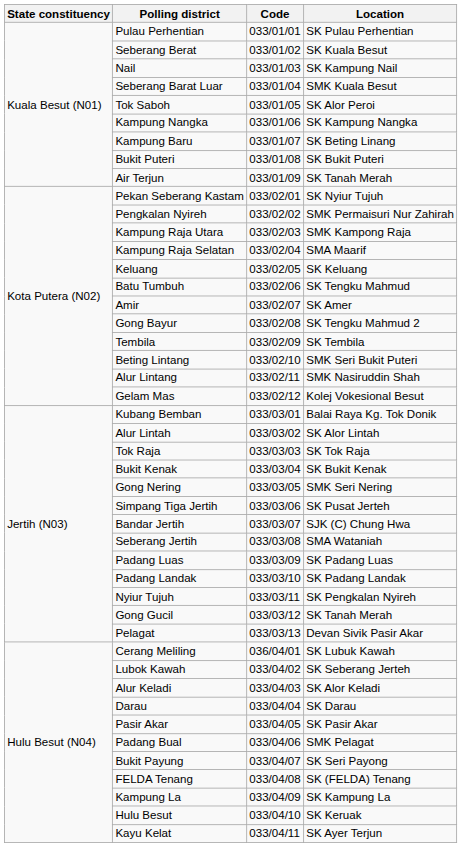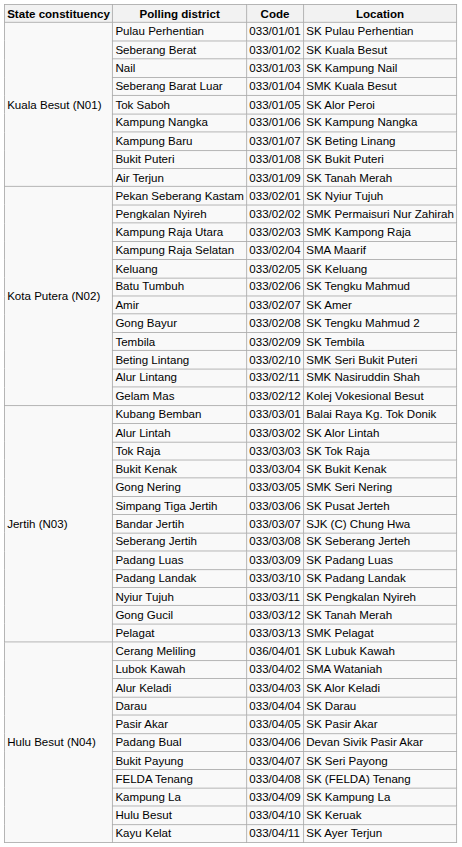 <table class="wikitable sortable mw-collapsible" style="white-space:nowrap;font-size:85%">
 <tr>
 <th>State constituency</th>
 <th>Polling district</th>
 <th>Code</th>
 <th>Location</th>
 </tr>
 <tr>
 <td rowspan="9">Kuala Besut (N01)</td>
 <td>Pulau Perhentian</td>
 <td>033/01/01</td>
 <td>SK Pulau Perhentian</td>
 </tr>
 <tr>
 <td>Seberang Berat</td>
 <td>033/01/02</td>
 <td>SK Kuala Besut</td>
 </tr>
 <tr>
 <td>Nail</td>
 <td>033/01/03</td>
 <td>SK Kampung Nail</td>
 </tr>
 <tr>
 <td>Seberang Barat Luar</td>
 <td>033/01/04</td>
 <td>SMK Kuala Besut</td>
 </tr>
 <tr>
 <td>Tok Saboh</td>
 <td>033/01/05</td>
 <td>SK Alor Peroi</td>
 </tr>
 <tr>
 <td>Kampung Nangka</td>
 <td>033/01/06</td>
 <td>SK Kampung Nangka</td>
 </tr>
 <tr>
 <td>Kampung Baru</td>
 <td>033/01/07</td>
 <td>SK Beting Linang</td>
 </tr>
 <tr>
 <td>Bukit Puteri</td>
 <td>033/01/08</td>
 <td>SK Bukit Puteri</td>
 </tr>
 <tr>
 <td>Air Terjun</td>
 <td>033/01/09</td>
 <td>SK Tanah Merah</td>
 </tr>
 <tr>
 <td rowspan="12">Kota Putera (N02)</td>
 <td>Pekan Seberang Kastam</td>
 <td>033/02/01</td>
 <td>SK Nyiur Tujuh</td>
 </tr>
 <tr>
 <td>Pengkalan Nyireh</td>
 <td>033/02/02</td>
 <td>SMK Permaisuri Nur Zahirah</td>
 </tr>
 <tr>
 <td>Kampung Raja Utara</td>
 <td>033/02/03</td>
 <td>SMK Kampong Raja</td>
 </tr>
 <tr>
 <td>Kampung Raja Selatan</td>
 <td>033/02/04</td>
 <td>SMA Maarif</td>
 </tr>
 <tr>
 <td>Keluang</td>
 <td>033/02/05</td>
 <td>SK Keluang</td>
 </tr>
 <tr>
 <td>Batu Tumbuh</td>
 <td>033/02/06</td>
 <td>SK Tengku Mahmud</td>
 </tr>
 <tr>
 <td>Amir</td>
 <td>033/02/07</td>
 <td>SK Amer</td>
 </tr>
 <tr>
 <td>Gong Bayur</td>
 <td>033/02/08</td>
 <td>SK Tengku Mahmud 2</td>
 </tr>
 <tr>
 <td>Tembila</td>
 <td>033/02/09</td>
 <td>SK Tembila</td>
 </tr>
 <tr>
 <td>Beting Lintang</td>
 <td>033/02/10</td>
 <td>SMK Seri Bukit Puteri</td>
 </tr>
 <tr>
 <td>Alur Lintang</td>
 <td>033/02/11</td>
 <td>SMK Nasiruddin Shah</td>
 </tr>
 <tr>
 <td>Gelam Mas</td>
 <td>033/02/12</td>
 <td>Kolej Vokesional Besut</td>
 </tr>
 <tr>
 <td rowspan="13">Jertih (N03)</td>
 <td>Kubang Bemban</td>
 <td>033/03/01</td>
 <td>Balai Raya Kg. Tok Donik</td>
 </tr>
 <tr>
 <td>Alur Lintah</td>
 <td>033/03/02</td>
 <td>SK Alor Lintah</td>
 </tr>
 <tr>
 <td>Tok Raja</td>
 <td>033/03/03</td>
 <td>SK Tok Raja</td>
 </tr>
 <tr>
 <td>Bukit Kenak</td>
 <td>033/03/04</td>
 <td>SK Bukit Kenak</td>
 </tr>
 <tr>
 <td>Gong Nering</td>
 <td>033/03/05</td>
 <td>SMK Seri Nering</td>
 </tr>
 <tr>
 <td>Simpang Tiga Jertih</td>
 <td>033/03/06</td>
 <td>SK Pusat Jerteh</td>
 </tr>
 <tr>
 <td>Bandar Jertih</td>
 <td>033/03/07</td>
 <td>SJK (C) Chung Hwa</td>
 </tr>
 <tr>
 <td>Seberang Jertih</td>
 <td>033/03/08</td>
-<td>SMA Wataniah</td>
+<td>SK Seberang Jerteh</td>
 </tr>
 <tr>
 <td>Padang Luas</td>
 <td>033/03/09</td>
 <td>SK Padang Luas</td>
 </tr>
 <tr>
 <td>Padang Landak</td>
 <td>033/03/10</td>
 <td>SK Padang Landak</td>
 </tr>
 <tr>
 <td>Nyiur Tujuh</td>
 <td>033/03/11</td>
 <td>SK Pengkalan Nyireh</td>
 </tr>
 <tr>
 <td>Gong Gucil</td>
 <td>033/03/12</td>
 <td>SK Tanah Merah</td>
 </tr>
 <tr>
 <td>Pelagat</td>
 <td>033/03/13</td>
-<td>Devan Sivik Pasir Akar</td>
+<td>SMK Pelagat</td>
 </tr>
 <tr>
 <td rowspan="11">Hulu Besut (N04)</td>
 <td>Cerang Meliling</td>
 <td>036/04/01</td>
 <td>SK Lubuk Kawah</td>
 </tr>
 <tr>
 <td>Lubok Kawah</td>
 <td>033/04/02</td>
-<td>SK Seberang Jerteh</td>
+<td>SMA Wataniah</td>
 </tr>
 <tr>
 <td>Alur Keladi</td>
 <td>033/04/03</td>
 <td>SK Alor Keladi</td>
 </tr>
 <tr>
 <td>Darau</td>
 <td>033/04/04</td>
 <td>SK Darau</td>
 </tr>
 <tr>
 <td>Pasir Akar</td>
 <td>033/04/05</td>
 <td>SK Pasir Akar</td>
 </tr>
 <tr>
 <td>Padang Bual</td>
 <td>033/04/06</td>
-<td>SMK Pelagat</td>
+<td>Devan Sivik Pasir Akar</td>
 </tr>
 <tr>
 <td>Bukit Payung</td>
 <td>033/04/07</td>
 <td>SK Seri Payong</td>
 </tr>
 <tr>
 <td>FELDA Tenang</td>
 <td>033/04/08</td>
 <td>SK (FELDA) Tenang</td>
 </tr>
 <tr>
 <td>Kampung La</td>
 <td>033/04/09</td>
 <td>SK Kampung La</td>
 </tr>
 <tr>
 <td>Hulu Besut</td>
 <td>033/04/10</td>
 <td>SK Keruak</td>
 </tr>
 <tr>
 <td>Kayu Kelat</td>
 <td>033/04/11</td>
 <td>SK Ayer Terjun</td>
 </tr>
 </table>
